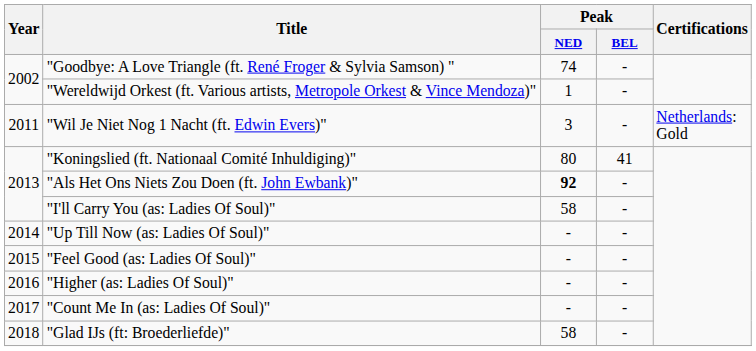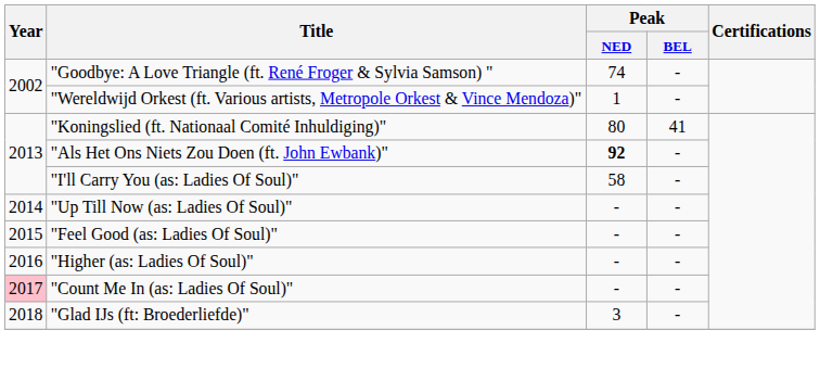 <table class="wikitable">
 <tr>
 <th align="center" rowspan="2" width="10">Year</th>
 <th align="center" rowspan="2" width="500">Title</th>
 <th align="center" colspan="2" width="50">Peak</th>
 <th align="center" rowspan="2" width="50">Certifications</th>
 </tr>
 <tr>
 <th width="50"><small><a href='#'>NED</a></small></th>
 <th width="50"><small><a href='#'>BEL</a></small></th>
 </tr>
 <tr>
 <td align="center" rowspan="2">2002</td>
 <td>"Goodbye: A Love Triangle (ft. <a href='#'>René Froger</a> & Sylvia Samson) "</td>
 <td align="center">74</td>
 <td align="center">-</td>
 <td rowspan="2"></td>
 </tr>
 <tr>
 <td>"Wereldwijd Orkest (ft. Various artists, <a href='#'>Metropole Orkest</a> & <a href='#'>Vince Mendoza</a>)"</td>
 <td align="center">1</td>
 <td align="center">-</td>
-</tr>
-<tr>
-<td align="center" rowspan="1">2011</td>
-<td>"Wil Je Niet Nog 1 Nacht (ft. <a href='#'>Edwin Evers</a>)"</td>
-<td align="center">3</td>
-<td align="center">-</td>
-<td><a href='#'>Netherlands</a>: Gold</td>
 </tr>
 <tr>
 <td align="center" rowspan="3">2013</td>
 <td>"Koningslied (ft. Nationaal Comité Inhuldiging)"</td>
 <td align="center">80</td>
 <td align="center">41</td>
 <td rowspan="8"></td>
 </tr>
 <tr>
 <td>"Als Het Ons Niets Zou Doen (ft. <a href='#'>John Ewbank</a>)"</td>
 <td align="center"><strong>92</strong></td>
 <td align="center">-</td>
 </tr>
 <tr>
 <td>"I'll Carry You (as: Ladies Of Soul)"</td>
 <td align="center">58</td>
 <td align="center">-</td>
 </tr>
 <tr>
 <td align="center" rowspan="1">2014</td>
 <td>"Up Till Now (as: Ladies Of Soul)"</td>
 <td align="center">-</td>
 <td align="center">-</td>
 </tr>
 <tr>
 <td align="center" rowspan="1">2015</td>
 <td>"Feel Good (as: Ladies Of Soul)"</td>
 <td align="center">-</td>
 <td align="center">-</td>
 </tr>
 <tr>
 <td align="center" rowspan="1">2016</td>
 <td>"Higher (as: Ladies Of Soul)"</td>
 <td align="center">-</td>
 <td align="center">-</td>
 </tr>
 <tr>
-<td align="center" rowspan="1">2017</td>
+<td align="center" rowspan="1" style="background: pink;">2017</td>
 <td>"Count Me In (as: Ladies Of Soul)"</td>
 <td align="center">-</td>
 <td align="center">-</td>
 </tr>
 <tr>
 <td align="center" rowspan="1">2018</td>
 <td>"Glad IJs (ft: Broederliefde)"</td>
-<td align="center">58</td>
+<td align="center">3</td>
 <td align="center">-</td>
 </tr>
 <tr>
 </tr>
 </table>
